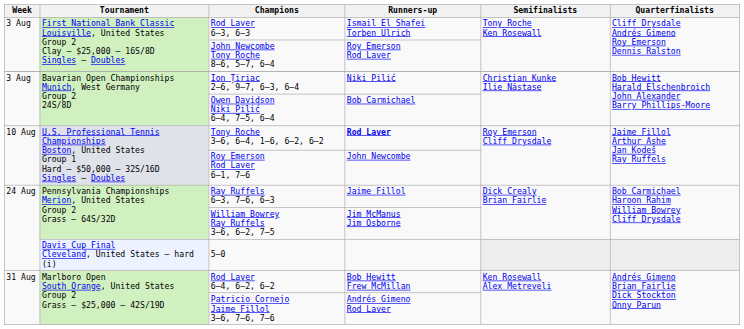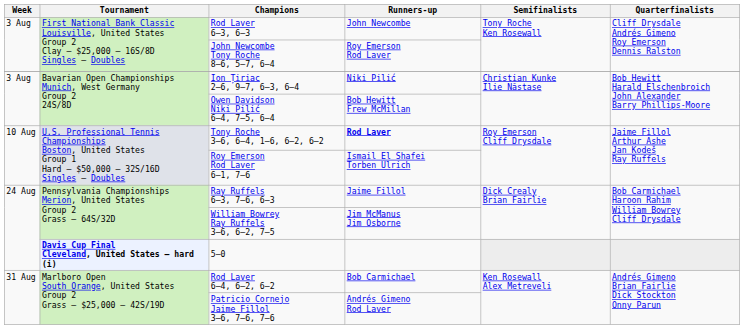 <table class=wikitable style=font-size:95%>
 <tr>
 <th style="width:48px;">Week</th>
 <th style="width:250px;">Tournament</th>
 <th style="width:200px;">Champions</th>
 <th style="width:200px;">Runners-up</th>
 <th style="width:190px;">Semifinalists</th>
 <th style="width:190px;">Quarterfinalists</th>
 </tr>
 <tr valign=top>
 <td rowspan=2>3 Aug</td>
 <td style="background:#d0f0c0;" rowspan="2"><a href='#'>First National Bank Classic</a> <br> <a href='#'>Louisville</a>, United States <br> Group 2 <br> Clay – $25,000 – 16S/8D <br> <a href='#'>Singles</a> – <a href='#'>Doubles</a></td>
 <td> <a href='#'>Rod Laver</a> <br> 6–3, 6–3</td>
-<td> <a href='#'>Ismail El Shafei</a> <br>  <a href='#'>Torben Ulrich</a></td>
+<td> <a href='#'>John Newcombe</a></td>
 <td rowspan=2> <a href='#'>Tony Roche</a> <br>  <a href='#'>Ken Rosewall</a></td>
 <td rowspan=2> <a href='#'>Cliff Drysdale</a> <br>  <a href='#'>Andrés Gimeno</a> <br>  <a href='#'>Roy Emerson</a> <br>  <a href='#'>Dennis Ralston</a></td>
 </tr>
 <tr valign=top>
 <td> <a href='#'>John Newcombe</a> <br>  <a href='#'>Tony Roche</a> <br> 8–6, 5–7, 6–4</td>
 <td> <a href='#'>Roy Emerson</a> <br>  <a href='#'>Rod Laver</a></td>
 </tr>
 <tr valign=top>
 </tr>
 <tr valign=top>
 <td rowspan=2>3 Aug</td>
 <td style="background:#d0f0c0;" rowspan="2">Bavarian Open Championships <br> <a href='#'>Munich</a>, West Germany <br> Group 2 <br> 24S/8D</td>
 <td> <a href='#'>Ion Țiriac</a> <br> 2–6, 9–7, 6–3, 6–4</td>
 <td> <a href='#'>Niki Pilić</a></td>
 <td rowspan=2> <a href='#'>Christian Kunke</a> <br>  <a href='#'>Ilie Năstase</a></td>
 <td rowspan=2> <a href='#'>Bob Hewitt</a> <br>   <a href='#'>Harald Elschenbroich</a> <br>  <a href='#'>John Alexander</a> <br> <a href='#'>Barry Phillips-Moore</a></td>
 </tr>
 <tr valign=top>
 <td> <a href='#'>Owen Davidson</a> <br>  <a href='#'>Niki Pilić</a> <br> 6–4, 7–5, 6–4</td>
-<td> <a href='#'>Bob Carmichael</a></td>
+<td> <a href='#'>Bob Hewitt</a> <br>  <a href='#'>Frew McMillan</a></td>
 </tr>
 <tr valign=top>
 <td rowspan=2>10 Aug</td>
 <td style="background:#dfe2e9;" rowspan="2"><a href='#'>U.S. Professional Tennis Championships</a> <br> <a href='#'>Boston</a>, United States <br> Group 1 <br> Hard – $50,000 – 32S/16D <br> <a href='#'>Singles</a> – <a href='#'>Doubles</a></td>
 <td> <a href='#'>Tony Roche</a> <br> 3–6, 6–4, 1–6, 6–2, 6–2</td>
 <td><strong> <a href='#'>Rod Laver</a></strong></td>
 <td rowspan=2> <a href='#'>Roy Emerson</a> <br>  <a href='#'>Cliff Drysdale</a></td>
 <td rowspan=2> <a href='#'>Jaime Fillol</a> <br>  <a href='#'>Arthur Ashe</a> <br>  <a href='#'>Jan Kodeš</a> <br>  <a href='#'>Ray Ruffels</a></td>
 </tr>
 <tr valign=top>
 <td> <a href='#'>Roy Emerson</a> <br>  <a href='#'>Rod Laver</a> <br> 6–1, 7–6</td>
-<td> <a href='#'>John Newcombe</a></td>
+<td> <a href='#'>Ismail El Shafei</a> <br>  <a href='#'>Torben Ulrich</a></td>
 </tr>
 <tr valign=top>
 <td rowspan=3>24 Aug</td>
 <td style="background:#d0f0c0;" rowspan="2">Pennsylvania Championships <br> <a href='#'>Merion</a>, United States <br> Group 2 <br> Grass – 64S/32D</td>
 <td> <a href='#'>Ray Ruffels</a> <br> 6–3, 7–6, 6–3</td>
 <td> <a href='#'>Jaime Fillol</a></td>
 <td rowspan=2> <a href='#'>Dick Crealy</a> <br>  <a href='#'>Brian Fairlie</a></td>
 <td rowspan=2> <a href='#'>Bob Carmichael</a> <br>  <a href='#'>Haroon Rahim</a> <br>  <a href='#'>William Bowrey</a> <br>  <a href='#'>Cliff Drysdale</a></td>
 </tr>
 <tr valign=top>
 <td> <a href='#'>William Bowrey</a> <br>  <a href='#'>Ray Ruffels</a> <br> 3–6, 6–2, 7–5</td>
 <td> <a href='#'>Jim McManus</a> <br>  <a href='#'>Jim Osborne</a></td>
 </tr>
 <tr valign=top>
-<td style="background:#ECF2FF;"><a href='#'>Davis Cup Final</a> <br> <a href='#'>Cleveland</a>, United States – hard (i)</td>
+<td style="background:#ECF2FF;"><strong><a href='#'>Davis Cup Final</a> <br> <a href='#'>Cleveland</a>, United States – hard (i)</strong></td>
 <td> <br> 5–0</td>
 <td></td>
 <td style="background:#ededed;"></td>
 <td style="background:#ededed;"></td>
 </tr>
 <tr valign=top>
 <td rowspan=2>31 Aug</td>
 <td style="background:#d0f0c0;" rowspan="2">Marlboro Open <br> <a href='#'>South Orange</a>, United States <br> Group 2 <br> Grass – $25,000 – 42S/19D</td>
 <td> <a href='#'>Rod Laver</a> <br> 6–4, 6–2, 6–2</td>
-<td> <a href='#'>Bob Hewitt</a> <br>  <a href='#'>Frew McMillan</a></td>
+<td> <a href='#'>Bob Carmichael</a></td>
 <td rowspan=2> <a href='#'>Ken Rosewall</a> <br>  <a href='#'>Alex Metreveli</a></td>
 <td rowspan=2> <a href='#'>Andrés Gimeno</a> <br>  <a href='#'>Brian Fairlie</a> <br>  <a href='#'>Dick Stockton</a> <br>  <a href='#'>Onny Parun</a></td>
 </tr>
 <tr valign=top>
 <td> <a href='#'>Patricio Cornejo</a> <br>  <a href='#'>Jaime Fillol</a> <br> 3–6, 7–6, 7–6</td>
 <td> <a href='#'>Andrés Gimeno</a> <br>  <a href='#'>Rod Laver</a></td>
 </tr>
 </table>
